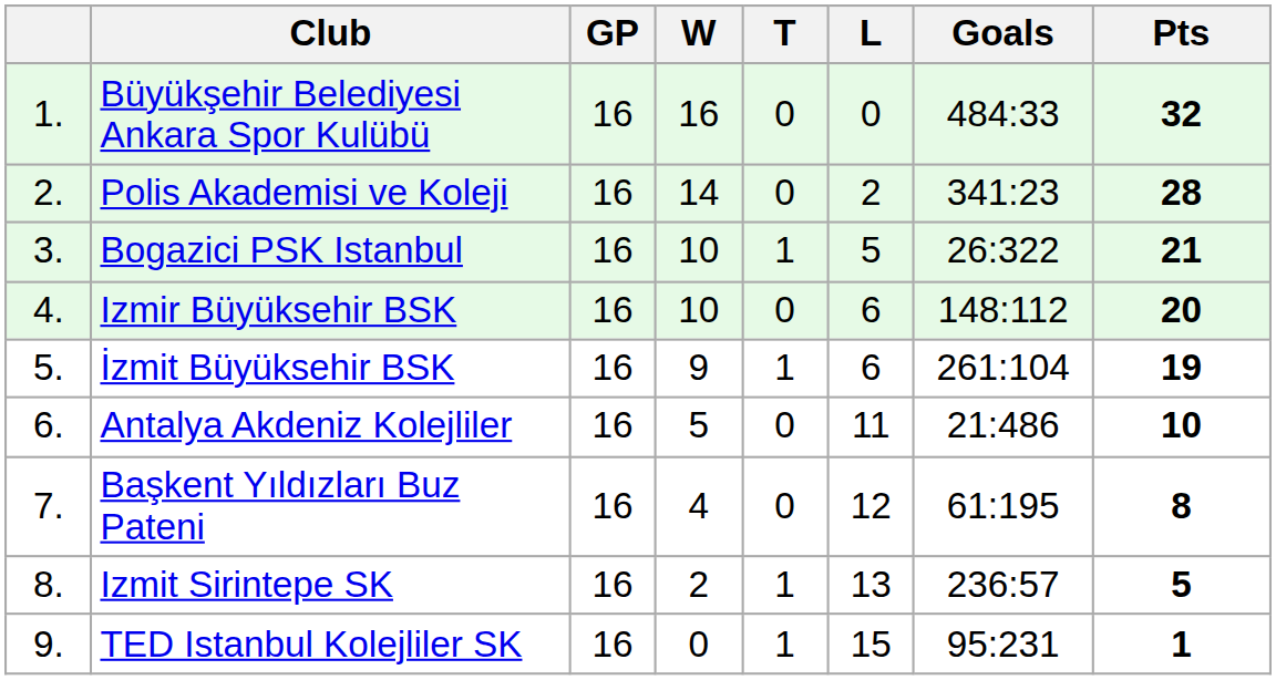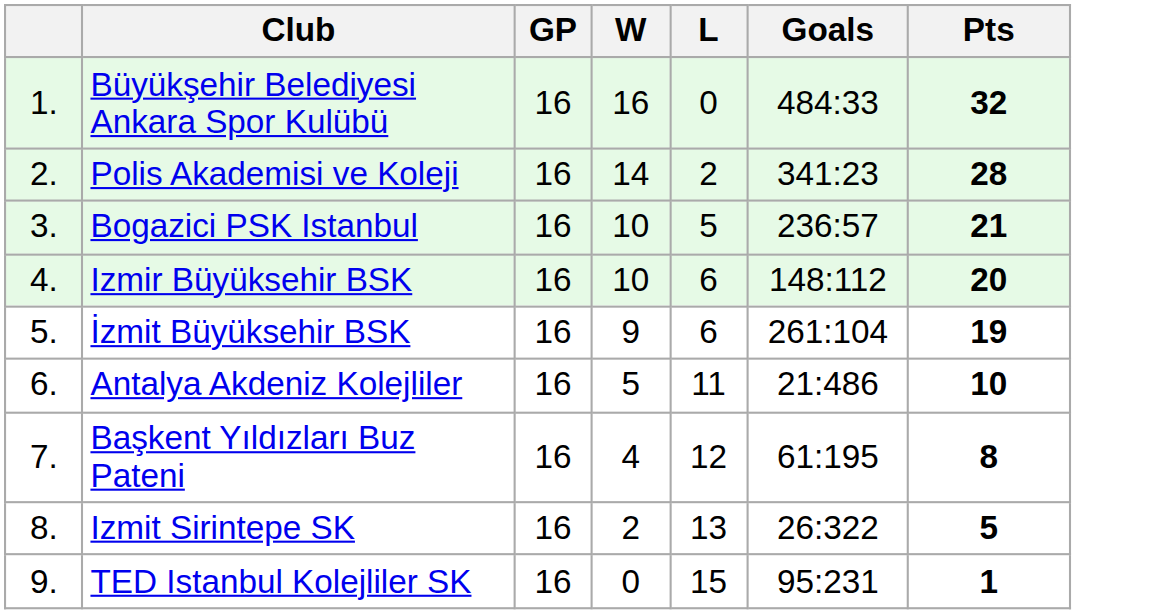 <table class="wikitable">
 <tr>
 <th width="30"></th>
 <th width="200">Club</th>
 <th width="30">GP</th>
 <th width="30">W</th>
-<th width="30">T</th>
 <th width="30">L</th>
 <th width="70">Goals</th>
 <th width="70">Pts</th>
 </tr>
 <tr bgcolor="#e6fae6" align="center">
 <td>1.</td>
 <td align="left"><a href='#'>Büyükşehir Belediyesi Ankara Spor Kulübü</a></td>
 <td>16</td>
 <td>16</td>
 <td>0</td>
-<td>0</td>
 <td>484:33</td>
 <td><strong>32</strong></td>
 </tr>
 <tr bgcolor="#e6fae6" align="center">
 <td>2.</td>
 <td align="left"><a href='#'>Polis Akademisi ve Koleji</a></td>
 <td>16</td>
 <td>14</td>
-<td>0</td>
 <td>2</td>
 <td>341:23</td>
 <td><strong>28</strong></td>
 </tr>
 <tr bgcolor="#e6fae6" align="center">
 <td>3.</td>
 <td align="left"><a href='#'>Bogazici PSK Istanbul</a></td>
 <td>16</td>
 <td>10</td>
-<td>1</td>
 <td>5</td>
-<td>26:322</td>
+<td>236:57</td>
 <td><strong>21</strong></td>
 </tr>
 <tr bgcolor="#e6fae6" align="center">
 <td>4.</td>
 <td align="left"><a href='#'>Izmir Büyüksehir BSK</a></td>
 <td>16</td>
 <td>10</td>
-<td>0</td>
 <td>6</td>
 <td>148:112</td>
 <td><strong>20</strong></td>
 </tr>
 <tr bgcolor="#FFFFFF" align="center">
 <td>5.</td>
 <td align="left"><a href='#'>İzmit Büyüksehir BSK</a></td>
 <td>16</td>
 <td>9</td>
-<td>1</td>
 <td>6</td>
 <td>261:104</td>
 <td><strong>19</strong></td>
 </tr>
 <tr bgcolor="#FFFFFF" align="center">
 <td>6.</td>
 <td align="left"><a href='#'>Antalya Akdeniz Kolejliler</a></td>
 <td>16</td>
 <td>5</td>
-<td>0</td>
 <td>11</td>
 <td>21:486</td>
 <td><strong>10</strong></td>
 </tr>
 <tr bgcolor="#FFFFFF" align="center">
 <td>7.</td>
 <td align="left"><a href='#'>Başkent Yıldızları Buz Pateni</a></td>
 <td>16</td>
 <td>4</td>
-<td>0</td>
 <td>12</td>
 <td>61:195</td>
 <td><strong>8</strong></td>
 </tr>
 <tr bgcolor="#FFFFFF" align="center">
 <td>8.</td>
 <td align="left"><a href='#'>Izmit Sirintepe SK</a></td>
 <td>16</td>
 <td>2</td>
-<td>1</td>
 <td>13</td>
-<td>236:57</td>
+<td>26:322</td>
 <td><strong>5</strong></td>
 </tr>
 <tr bgcolor="#FFFFFF" align="center">
 <td>9.</td>
 <td align="left"><a href='#'>TED Istanbul Kolejliler SK</a></td>
 <td>16</td>
 <td>0</td>
-<td>1</td>
 <td>15</td>
 <td>95:231</td>
 <td><strong>1</strong></td>
 </tr>
 </table>
